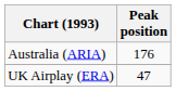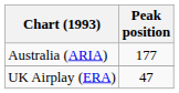 <table class="wikitable">
 <tr>
 <th align="left">Chart (1993)</th>
 <th align="center">Peak<br>position</th>
 </tr>
 <tr>
 <td>Australia (<a href='#'>ARIA</a>)</td>
-<td align="center">176</td>
+<td align="center">177</td>
 </tr>
 <tr>
 </tr>
 <tr>
 </tr>
 <tr>
 <td>UK Airplay (<a href='#'>ERA</a>)</td>
 <td align="center">47</td>
 </tr>
 </table>
